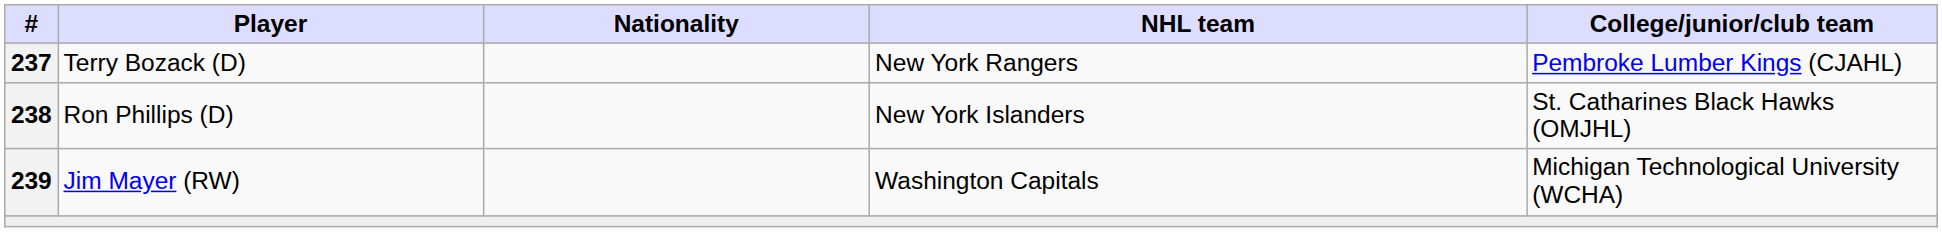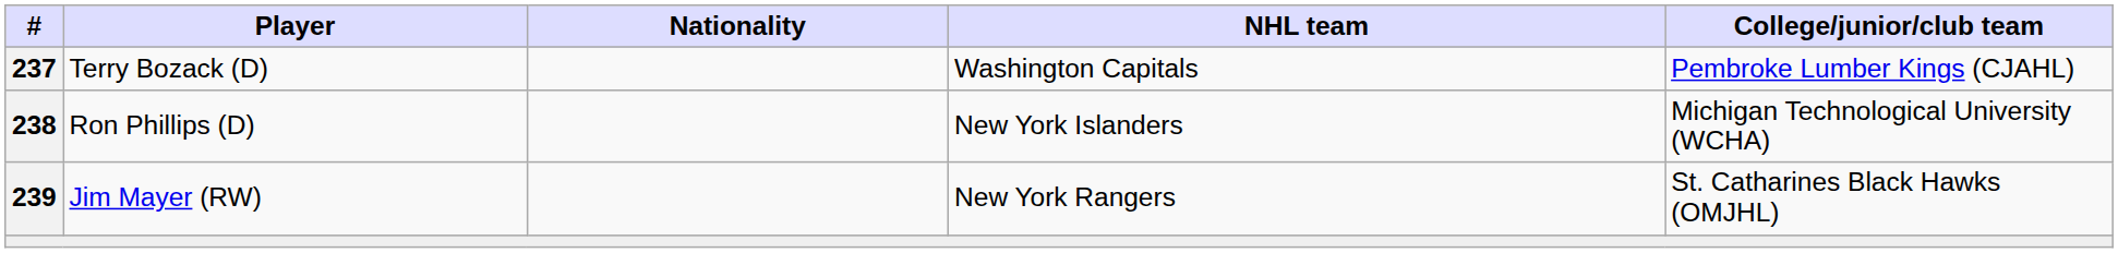 <table class="wikitable" style="width: 100%">
 <tr>
 <th style="background:#ddf; width:2.75%;">#</th>
 <th style="background:#ddf; width:22.0%;">Player</th>
 <th style="background:#ddf; width:20.0%;">Nationality</th>
 <th style="background:#ddf; width:34.0%;">NHL team</th>
 <th style="background:#ddf; width:100.0%;">College/junior/club team</th>
 </tr>
 <tr>
 <th>237</th>
 <td>Terry Bozack (D)</td>
 <td></td>
-<td>New York Rangers</td>
+<td>Washington Capitals</td>
 <td><a href='#'>Pembroke Lumber Kings</a> (CJAHL)</td>
 </tr>
 <tr>
 <th>238</th>
 <td>Ron Phillips (D)</td>
 <td></td>
 <td>New York Islanders</td>
-<td>St. Catharines Black Hawks (OMJHL)</td>
+<td>Michigan Technological University (WCHA)</td>
 </tr>
 <tr>
 <th>239</th>
 <td><a href='#'>Jim Mayer</a> (RW)</td>
 <td></td>
-<td>Washington Capitals</td>
-<td>Michigan Technological University (WCHA)</td>
+<td>New York Rangers</td>
+<td>St. Catharines Black Hawks (OMJHL)</td>
 </tr>
 <tr>
 <td style="text-align:center; background:#efefef" colspan="6"></td>
 </tr>
 </table>
